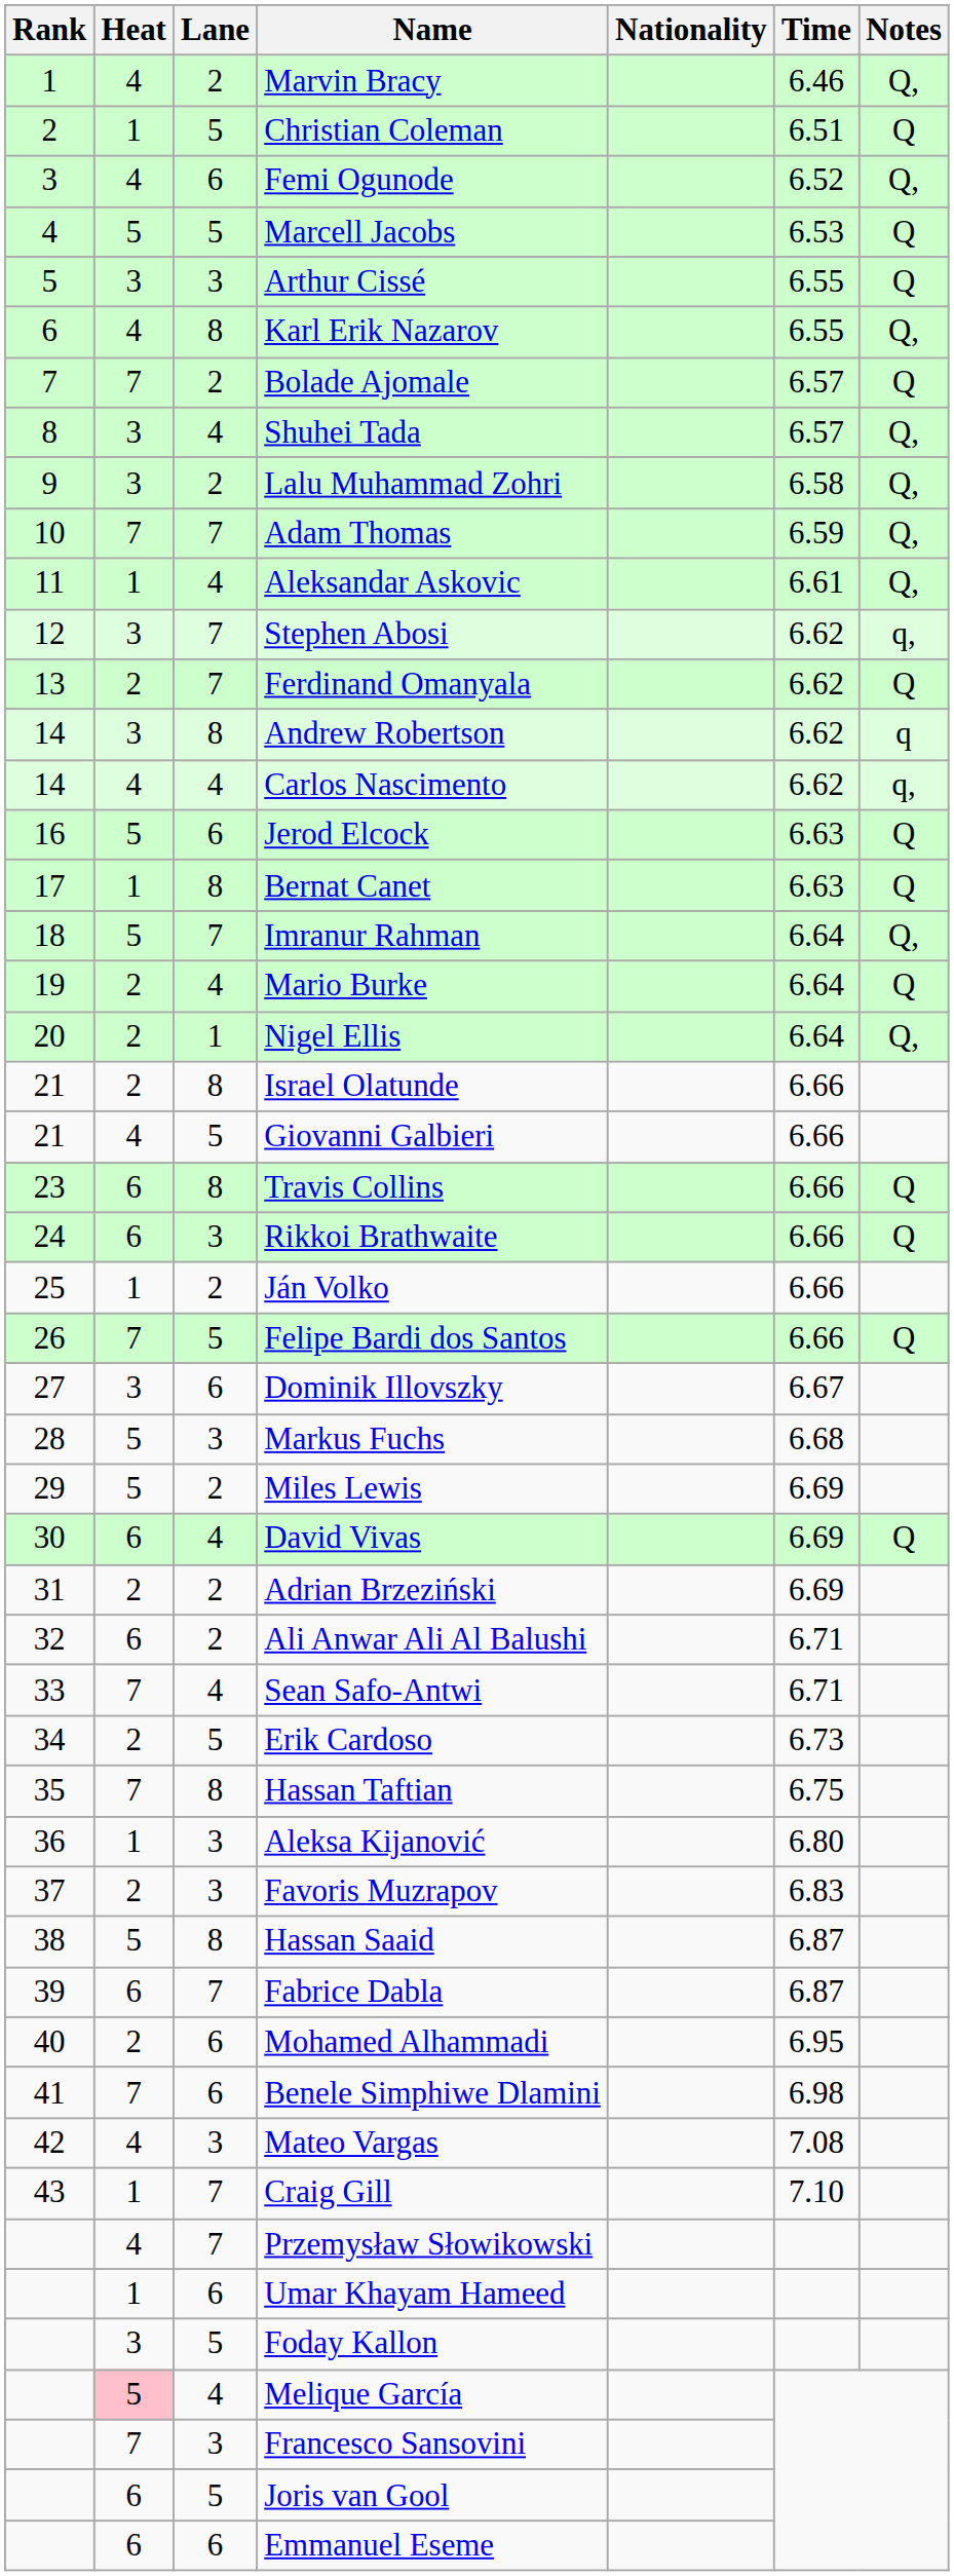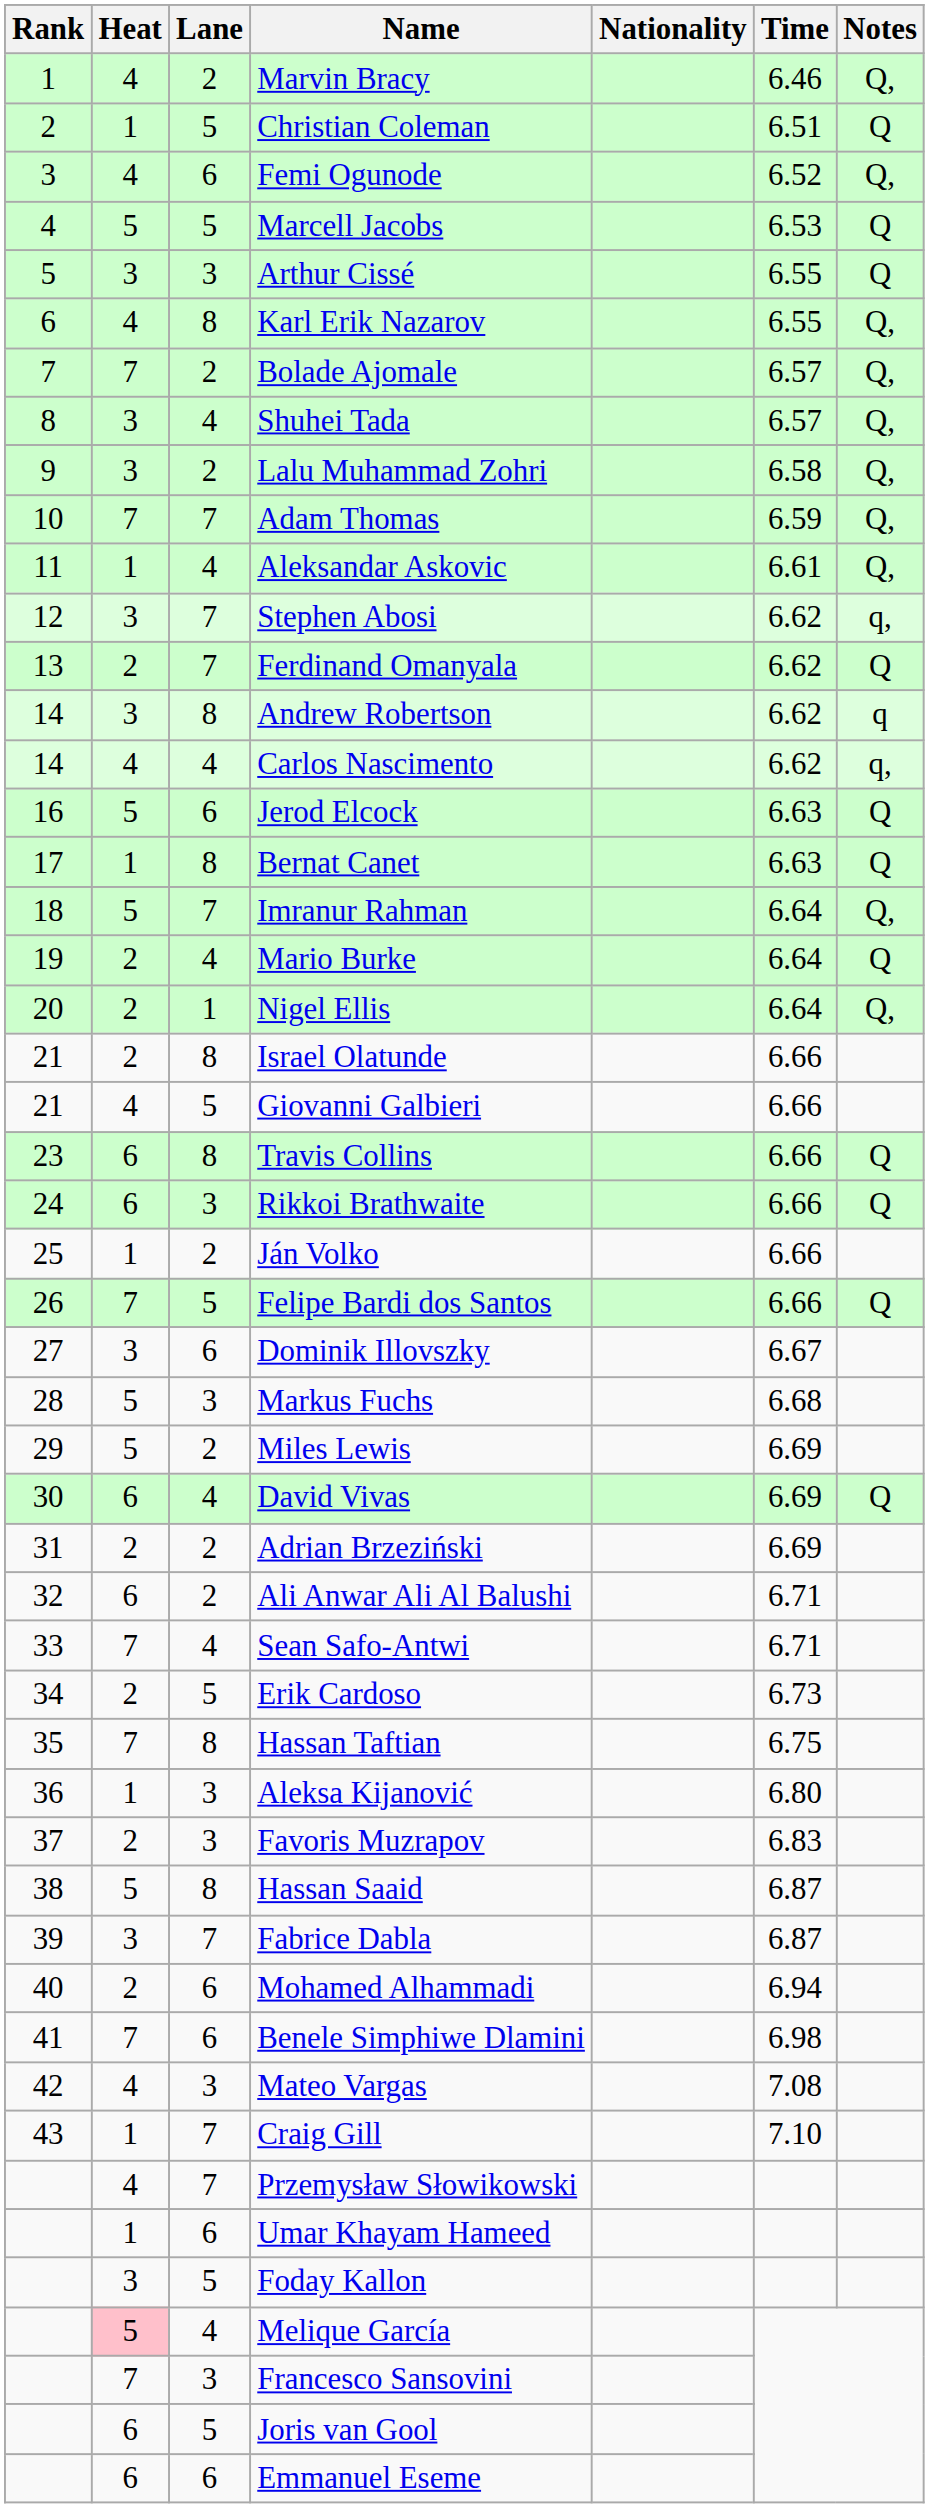 <table class="wikitable sortable" style="text-align:center">
 <tr>
 <th>Rank</th>
 <th>Heat</th>
 <th>Lane</th>
 <th>Name</th>
 <th>Nationality</th>
 <th>Time</th>
 <th>Notes</th>
 </tr>
 <tr bgcolor=ccffcc>
 <td>1</td>
 <td>4</td>
 <td>2</td>
 <td align=left><a href='#'>Marvin Bracy</a></td>
 <td align=left></td>
 <td>6.46</td>
 <td>Q, </td>
 </tr>
 <tr bgcolor=ccffcc>
 <td>2</td>
 <td>1</td>
 <td>5</td>
 <td align=left><a href='#'>Christian Coleman</a></td>
 <td align=left></td>
 <td>6.51</td>
 <td>Q</td>
 </tr>
 <tr bgcolor=ccffcc>
 <td>3</td>
 <td>4</td>
 <td>6</td>
 <td align=left><a href='#'>Femi Ogunode</a></td>
 <td align=left></td>
 <td>6.52</td>
 <td>Q, </td>
 </tr>
 <tr bgcolor=ccffcc>
 <td>4</td>
 <td>5</td>
 <td>5</td>
 <td align=left><a href='#'>Marcell Jacobs</a></td>
 <td align=left></td>
 <td>6.53</td>
 <td>Q</td>
 </tr>
 <tr bgcolor=ccffcc>
 <td>5</td>
 <td>3</td>
 <td>3</td>
 <td align=left><a href='#'>Arthur Cissé</a></td>
 <td align=left></td>
 <td>6.55</td>
 <td>Q</td>
 </tr>
 <tr bgcolor=ccffcc>
 <td>6</td>
 <td>4</td>
 <td>8</td>
 <td align=left><a href='#'>Karl Erik Nazarov</a></td>
 <td align=left></td>
 <td>6.55</td>
 <td>Q, </td>
 </tr>
 <tr bgcolor=ccffcc>
 <td>7</td>
 <td>7</td>
 <td>2</td>
 <td align=left><a href='#'>Bolade Ajomale</a></td>
 <td align=left></td>
 <td>6.57</td>
-<td>Q</td>
+<td>Q, </td>
 </tr>
 <tr bgcolor=ccffcc>
 <td>8</td>
 <td>3</td>
 <td>4</td>
 <td align=left><a href='#'>Shuhei Tada</a></td>
 <td align=left></td>
 <td>6.57</td>
 <td>Q, </td>
 </tr>
 <tr bgcolor=ccffcc>
 <td>9</td>
 <td>3</td>
 <td>2</td>
 <td align=left><a href='#'>Lalu Muhammad Zohri</a></td>
 <td align=left></td>
 <td>6.58</td>
 <td>Q, </td>
 </tr>
 <tr bgcolor=ccffcc>
 <td>10</td>
 <td>7</td>
 <td>7</td>
 <td align=left><a href='#'>Adam Thomas</a></td>
 <td align=left></td>
 <td>6.59</td>
 <td>Q,</td>
 </tr>
 <tr bgcolor=ccffcc>
 <td>11</td>
 <td>1</td>
 <td>4</td>
 <td align=left><a href='#'>Aleksandar Askovic</a></td>
 <td align=left></td>
 <td>6.61</td>
 <td>Q, </td>
 </tr>
 <tr bgcolor=ddffdd>
 <td>12</td>
 <td>3</td>
 <td>7</td>
 <td align=left><a href='#'>Stephen Abosi</a></td>
 <td align=left></td>
 <td>6.62</td>
 <td>q, </td>
 </tr>
 <tr bgcolor=ccffcc>
 <td>13</td>
 <td>2</td>
 <td>7</td>
 <td align=left><a href='#'>Ferdinand Omanyala</a></td>
 <td align=left></td>
 <td>6.62</td>
 <td>Q</td>
 </tr>
 <tr bgcolor=ddffdd>
 <td>14</td>
 <td>3</td>
 <td>8</td>
 <td align=left><a href='#'>Andrew Robertson</a></td>
 <td align=left></td>
 <td>6.62</td>
 <td>q</td>
 </tr>
 <tr bgcolor=ddffdd>
 <td>14</td>
 <td>4</td>
 <td>4</td>
 <td align=left><a href='#'>Carlos Nascimento</a></td>
 <td align=left></td>
 <td>6.62</td>
 <td>q, </td>
 </tr>
 <tr bgcolor=ccffcc>
 <td>16</td>
 <td>5</td>
 <td>6</td>
 <td align=left><a href='#'>Jerod Elcock</a></td>
 <td align=left></td>
 <td>6.63</td>
 <td>Q</td>
 </tr>
 <tr bgcolor=ccffcc>
 <td>17</td>
 <td>1</td>
 <td>8</td>
 <td align=left><a href='#'>Bernat Canet</a></td>
 <td align=left></td>
 <td>6.63</td>
 <td>Q</td>
 </tr>
 <tr bgcolor=ccffcc>
 <td>18</td>
 <td>5</td>
 <td>7</td>
 <td align=left><a href='#'>Imranur Rahman</a></td>
 <td align=left></td>
 <td>6.64</td>
 <td>Q, </td>
 </tr>
 <tr bgcolor=ccffcc>
 <td>19</td>
 <td>2</td>
 <td>4</td>
 <td align=left><a href='#'>Mario Burke</a></td>
 <td align=left></td>
 <td>6.64</td>
 <td>Q</td>
 </tr>
 <tr bgcolor=ccffcc>
 <td>20</td>
 <td>2</td>
 <td>1</td>
 <td align=left><a href='#'>Nigel Ellis</a></td>
 <td align=left></td>
 <td>6.64</td>
 <td>Q, </td>
 </tr>
 <tr>
 <td>21</td>
 <td>2</td>
 <td>8</td>
 <td align=left><a href='#'>Israel Olatunde</a></td>
 <td align=left></td>
 <td>6.66</td>
 <td></td>
 </tr>
 <tr>
 <td>21</td>
 <td>4</td>
 <td>5</td>
 <td align=left><a href='#'>Giovanni Galbieri</a></td>
 <td align=left></td>
 <td>6.66</td>
 <td></td>
 </tr>
 <tr bgcolor=ccffcc>
 <td>23</td>
 <td>6</td>
 <td>8</td>
 <td align=left><a href='#'>Travis Collins</a></td>
 <td align=left></td>
 <td>6.66</td>
 <td>Q</td>
 </tr>
 <tr bgcolor=ccffcc>
 <td>24</td>
 <td>6</td>
 <td>3</td>
 <td align=left><a href='#'>Rikkoi Brathwaite</a></td>
 <td align=left></td>
 <td>6.66</td>
 <td>Q</td>
 </tr>
 <tr>
 <td>25</td>
 <td>1</td>
 <td>2</td>
 <td align=left><a href='#'>Ján Volko</a></td>
 <td align=left></td>
 <td>6.66</td>
 <td></td>
 </tr>
 <tr bgcolor=ccffcc>
 <td>26</td>
 <td>7</td>
 <td>5</td>
 <td align=left><a href='#'>Felipe Bardi dos Santos</a></td>
 <td align=left></td>
 <td>6.66</td>
 <td>Q</td>
 </tr>
 <tr>
 <td>27</td>
 <td>3</td>
 <td>6</td>
 <td align=left><a href='#'>Dominik Illovszky</a></td>
 <td align=left></td>
 <td>6.67</td>
 <td></td>
 </tr>
 <tr>
 <td>28</td>
 <td>5</td>
 <td>3</td>
 <td align=left><a href='#'>Markus Fuchs</a></td>
 <td align=left></td>
 <td>6.68</td>
 <td></td>
 </tr>
 <tr>
 <td>29</td>
 <td>5</td>
 <td>2</td>
 <td align=left><a href='#'>Miles Lewis</a></td>
 <td align=left></td>
 <td>6.69</td>
 <td></td>
 </tr>
 <tr bgcolor=ccffcc>
 <td>30</td>
 <td>6</td>
 <td>4</td>
 <td align=left><a href='#'>David Vivas</a></td>
 <td align=left></td>
 <td>6.69</td>
 <td>Q</td>
 </tr>
 <tr>
 <td>31</td>
 <td>2</td>
 <td>2</td>
 <td align=left><a href='#'>Adrian Brzeziński</a></td>
 <td align=left></td>
 <td>6.69</td>
 <td></td>
 </tr>
 <tr>
 <td>32</td>
 <td>6</td>
 <td>2</td>
 <td align=left><a href='#'>Ali Anwar Ali Al Balushi</a></td>
 <td align=left></td>
 <td>6.71</td>
 <td></td>
 </tr>
 <tr>
 <td>33</td>
 <td>7</td>
 <td>4</td>
 <td align=left><a href='#'>Sean Safo-Antwi</a></td>
 <td align=left></td>
 <td>6.71</td>
 <td></td>
 </tr>
 <tr>
 <td>34</td>
 <td>2</td>
 <td>5</td>
 <td align=left><a href='#'>Erik Cardoso</a></td>
 <td align=left></td>
 <td>6.73</td>
 <td></td>
 </tr>
 <tr>
 <td>35</td>
 <td>7</td>
 <td>8</td>
 <td align=left><a href='#'>Hassan Taftian</a></td>
 <td align=left></td>
 <td>6.75</td>
 <td></td>
 </tr>
 <tr>
 <td>36</td>
 <td>1</td>
 <td>3</td>
 <td align=left><a href='#'>Aleksa Kijanović</a></td>
 <td align=left></td>
 <td>6.80</td>
 <td></td>
 </tr>
 <tr>
 <td>37</td>
 <td>2</td>
 <td>3</td>
 <td align=left><a href='#'>Favoris Muzrapov</a></td>
 <td align=left></td>
 <td>6.83</td>
 <td></td>
 </tr>
 <tr>
 <td>38</td>
 <td>5</td>
 <td>8</td>
 <td align=left><a href='#'>Hassan Saaid</a></td>
 <td align=left></td>
 <td>6.87</td>
 <td></td>
 </tr>
 <tr>
 <td>39</td>
-<td>6</td>
+<td>3</td>
 <td>7</td>
 <td align=left><a href='#'>Fabrice Dabla</a></td>
 <td align=left></td>
 <td>6.87</td>
 <td></td>
 </tr>
 <tr>
 <td>40</td>
 <td>2</td>
 <td>6</td>
 <td align=left><a href='#'>Mohamed Alhammadi</a></td>
 <td align=left></td>
-<td>6.95</td>
+<td>6.94</td>
 <td></td>
 </tr>
 <tr>
 <td>41</td>
 <td>7</td>
 <td>6</td>
 <td align=left><a href='#'>Benele Simphiwe Dlamini</a></td>
 <td align=left></td>
 <td>6.98</td>
 <td></td>
 </tr>
 <tr>
 <td>42</td>
 <td>4</td>
 <td>3</td>
 <td align=left><a href='#'>Mateo Vargas</a></td>
 <td align=left></td>
 <td>7.08</td>
 <td></td>
 </tr>
 <tr>
 <td>43</td>
 <td>1</td>
 <td>7</td>
 <td align=left><a href='#'>Craig Gill</a></td>
 <td align=left></td>
 <td>7.10</td>
 <td></td>
 </tr>
 <tr>
 <td></td>
 <td>4</td>
 <td>7</td>
 <td align=left><a href='#'>Przemysław Słowikowski</a></td>
 <td align=left></td>
 <td></td>
 <td></td>
 </tr>
 <tr>
 <td></td>
 <td>1</td>
 <td>6</td>
 <td align=left><a href='#'>Umar Khayam Hameed</a></td>
 <td align=left></td>
 <td></td>
 <td></td>
 </tr>
 <tr>
 <td></td>
 <td>3</td>
 <td>5</td>
 <td align=left><a href='#'>Foday Kallon</a></td>
 <td align=left></td>
 <td></td>
 <td></td>
 </tr>
 <tr>
 <td></td>
 <td style="background: pink;">5</td>
 <td>4</td>
 <td align=left><a href='#'>Melique García</a></td>
 <td align=left></td>
 <td colspan=2 rowspan=4></td>
 </tr>
 <tr>
 <td></td>
 <td>7</td>
 <td>3</td>
 <td align=left><a href='#'>Francesco Sansovini</a></td>
 <td align=left></td>
 </tr>
 <tr>
 <td></td>
 <td>6</td>
 <td>5</td>
 <td align=left><a href='#'>Joris van Gool</a></td>
 <td align=left></td>
 </tr>
 <tr>
 <td></td>
 <td>6</td>
 <td>6</td>
 <td align=left><a href='#'>Emmanuel Eseme</a></td>
 <td align=left></td>
 </tr>
 </table>
